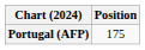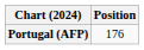 <table class="wikitable plainrowheaders" style="text-align:center">
 <tr>
 <th scope="col">Chart (2024)</th>
 <th scope="col">Position</th>
 </tr>
 <tr>
 <th scope="row">Portugal (AFP)</th>
-<td>175</td>
+<td>176</td>
 </tr>
 </table>
